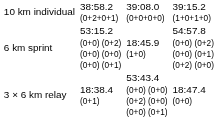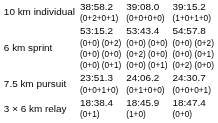 <table>
 <tr>
 <td>10 km individual<br><em></em></td>
 <td></td>
 <td>38:58.2<br><small>(0+2+0+1)</small></td>
 <td></td>
 <td>39:08.0<br><small>(0+0+0+0)</small></td>
 <td></td>
 <td>39:15.2<br><small>(1+0+1+0)</small></td>
 </tr>
 <tr>
 <td>6 km sprint<br><em></em></td>
 <td></td>
 <td>53:15.2<br><small>(0+0) (0+2)<br>(0+0) (0+0)<br>(0+0) (0+1)</small></td>
 <td></td>
-<td>18:45.9<br><small>(1+0)</small></td>
+<td>53:43.4<br><small>(0+0) (0+0)<br>(0+2) (0+0)<br>(0+0) (0+1)</small></td>
 <td></td>
 <td>54:57.8<br><small>(0+0) (0+2)<br>(0+0) (0+1)<br>(0+2) (0+0)</small></td>
+</tr>
+<tr>
+<td>7.5 km pursuit<br><em></em></td>
+<td></td>
+<td>23:51.3<br><small>(0+0+1+0)</small></td>
+<td></td>
+<td>24:06.2<br><small>(0+1+0+0)</small></td>
+<td></td>
+<td>24:30.7<br><small>(0+0+0+1)</small></td>
 </tr>
 <tr>
 <td>3 × 6 km relay<br><em></em></td>
 <td></td>
 <td>18:38.4<br><small>(0+1)</small></td>
 <td></td>
-<td>53:43.4<br><small>(0+0) (0+0)<br>(0+2) (0+0)<br>(0+0) (0+1)</small></td>
+<td>18:45.9<br><small>(1+0)</small></td>
 <td></td>
 <td>18:47.4<br><small>(0+0)</small></td>
 </tr>
 </table>
